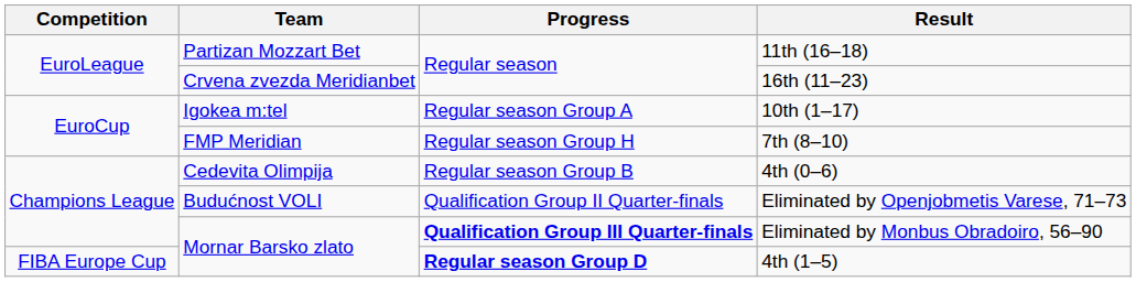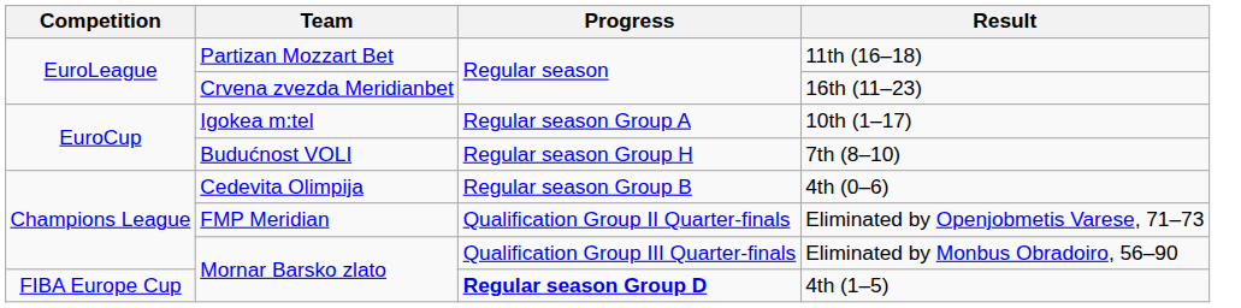 <table class="wikitable">
 <tr>
 <th>Competition</th>
 <th>Team</th>
 <th>Progress</th>
 <th>Result</th>
 </tr>
 <tr>
 <td rowspan="2" align="center"><a href='#'>EuroLeague</a></td>
 <td> <a href='#'>Partizan Mozzart Bet</a></td>
 <td rowspan=2><a href='#'>Regular season</a></td>
 <td>11th (16–18)</td>
 </tr>
 <tr>
 <td> <a href='#'>Crvena zvezda Meridianbet</a></td>
 <td>16th (11–23)</td>
 </tr>
 <tr>
 <td rowspan="2" align="center"><a href='#'>EuroCup</a></td>
 <td> <a href='#'>Igokea m:tel</a></td>
 <td><a href='#'>Regular season Group A</a></td>
 <td>10th (1–17)</td>
 </tr>
 <tr>
-<td> <a href='#'>FMP Meridian</a></td>
+<td> <a href='#'>Budućnost VOLI</a></td>
 <td><a href='#'>Regular season Group H</a></td>
 <td>7th (8–10)</td>
 </tr>
 <tr>
 <td rowspan=3 align="center"><a href='#'>Champions League</a></td>
 <td> <a href='#'>Cedevita Olimpija</a></td>
 <td><a href='#'>Regular season Group B</a></td>
 <td>4th (0–6)</td>
 </tr>
 <tr>
-<td> <a href='#'>Budućnost VOLI</a></td>
+<td> <a href='#'>FMP Meridian</a></td>
 <td><a href='#'>Qualification Group II Quarter-finals</a></td>
 <td>Eliminated by  <a href='#'>Openjobmetis Varese</a>, 71–73</td>
 </tr>
 <tr>
 <td rowspan=2> <a href='#'>Mornar Barsko zlato</a></td>
-<td><strong><a href='#'>Qualification Group III Quarter-finals</a></strong></td>
+<td><a href='#'>Qualification Group III Quarter-finals</a></td>
 <td>Eliminated by  <a href='#'>Monbus Obradoiro</a>, 56–90</td>
 </tr>
 <tr>
 <td align="center"><a href='#'>FIBA Europe Cup</a></td>
 <td><strong><a href='#'>Regular season Group D</a></strong></td>
 <td>4th (1–5)</td>
 </tr>
 </table>
